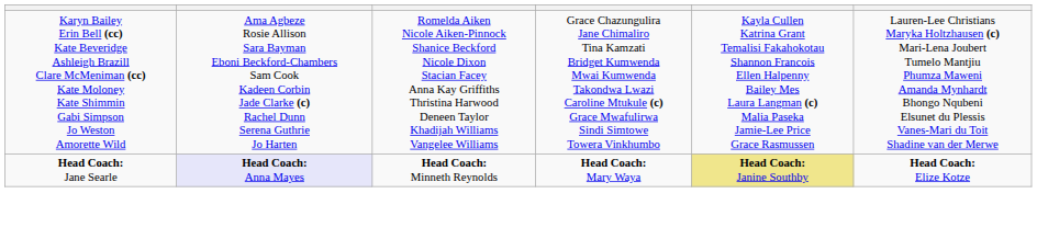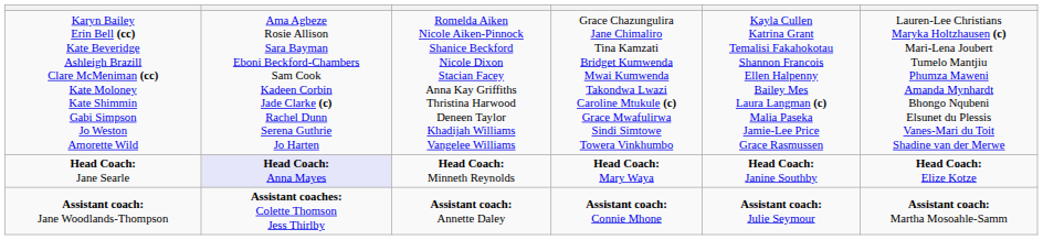 <table class=wikitable width=100% style="text-align:center; font-size:90%">
 <tr>
 <th></th>
 <th></th>
 <th></th>
 <th></th>
 <th></th>
 <th></th>
 </tr>
 <tr valign=top>
 <td><a href='#'>Karyn Bailey</a><br><a href='#'>Erin Bell</a> <strong>(cc)</strong><br><a href='#'>Kate Beveridge</a><br><a href='#'>Ashleigh Brazill</a> <br><a href='#'>Clare McMeniman</a> <strong>(cc)</strong><br><a href='#'>Kate Moloney</a><br><a href='#'>Kate Shimmin</a><br><a href='#'>Gabi Simpson</a><br><a href='#'>Jo Weston</a><br><a href='#'>Amorette Wild</a></td>
 <td><a href='#'>Ama Agbeze</a><br>Rosie Allison<br><a href='#'>Sara Bayman</a><br><a href='#'>Eboni Beckford-Chambers</a><br>Sam Cook<br><a href='#'>Kadeen Corbin</a><br><a href='#'>Jade Clarke</a> <strong>(c)</strong><br><a href='#'>Rachel Dunn</a><br><a href='#'>Serena Guthrie</a><br><a href='#'>Jo Harten</a></td>
 <td><a href='#'>Romelda Aiken</a><br><a href='#'>Nicole Aiken-Pinnock</a><br><a href='#'>Shanice Beckford</a><br><a href='#'>Nicole Dixon</a><br><a href='#'>Stacian Facey</a><br>Anna Kay Griffiths<br>Thristina Harwood<br>Deneen Taylor<br><a href='#'>Khadijah Williams</a><br><a href='#'>Vangelee Williams</a></td>
 <td>Grace Chazungulira<br><a href='#'>Jane Chimaliro</a><br>Tina Kamzati<br><a href='#'>Bridget Kumwenda</a><br><a href='#'>Mwai Kumwenda</a><br><a href='#'>Takondwa Lwazi</a><br><a href='#'>Caroline Mtukule</a> <strong>(c)</strong><br><a href='#'>Grace Mwafulirwa</a><br><a href='#'>Sindi Simtowe</a><br><a href='#'>Towera Vinkhumbo</a></td>
 <td><a href='#'>Kayla Cullen</a><br><a href='#'>Katrina Grant</a><br><a href='#'>Temalisi Fakahokotau</a><br><a href='#'>Shannon Francois</a><br><a href='#'>Ellen Halpenny</a><br><a href='#'>Bailey Mes</a><br><a href='#'>Laura Langman</a> <strong>(c)</strong><br><a href='#'>Malia Paseka</a><br><a href='#'>Jamie-Lee Price</a><br><a href='#'>Grace Rasmussen</a></td>
 <td>Lauren-Lee Christians<br><a href='#'>Maryka Holtzhausen</a> <strong>(c)</strong><br>Mari-Lena Joubert<br>Tumelo Mantjiu<br><a href='#'>Phumza Maweni</a><br><a href='#'>Amanda Mynhardt</a><br>Bhongo Nqubeni<br>Elsunet du Plessis<br><a href='#'>Vanes-Mari du Toit</a><br><a href='#'>Shadine van der Merwe</a></td>
 </tr>
 <tr>
 <td> <strong>Head Coach:</strong><br>Jane Searle</td>
 <td style="background: lavender;"> <strong>Head Coach:</strong><br><a href='#'>Anna Mayes</a></td>
 <td> <strong>Head Coach:</strong><br>Minneth Reynolds</td>
 <td> <strong>Head Coach:</strong><br><a href='#'>Mary Waya</a></td>
-<td style="background: khaki;"> <strong>Head Coach:</strong><br><a href='#'>Janine Southby</a></td>
+<td> <strong>Head Coach:</strong><br><a href='#'>Janine Southby</a></td>
 <td> <strong>Head Coach:</strong><br><a href='#'>Elize Kotze</a></td>
 </tr>
+<tr>
+<td> <strong>Assistant coach:</strong><br>Jane Woodlands-Thompson</td>
+<td> <strong>Assistant coaches:</strong><br><a href='#'>Colette Thomson</a><br><a href='#'>Jess Thirlby</a></td>
+<td> <strong>Assistant coach:</strong><br>Annette Daley</td>
+<td> <strong>Assistant coach:</strong><br><a href='#'>Connie Mhone</a></td>
+<td> <strong>Assistant coach:</strong><br><a href='#'>Julie Seymour</a></td>
+<td> <strong>Assistant coach:</strong><br>Martha Mosoahle-Samm</td>
+</tr>
 </table>
